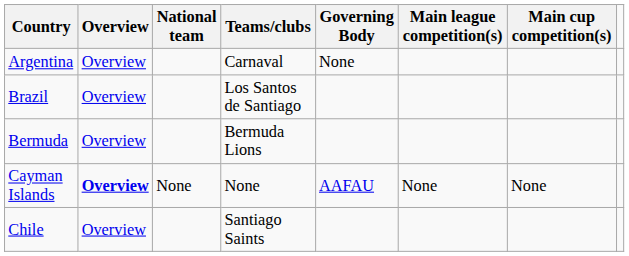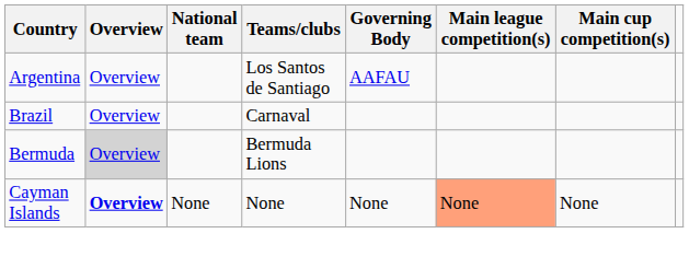 <table class="wikitable">
 <tr>
 <th>Country</th>
 <th>Overview</th>
 <th>National team</th>
 <th>Teams/clubs</th>
 <th>Governing Body</th>
 <th>Main league competition(s)</th>
 <th>Main cup competition(s)</th>
 </tr>
 <tr>
 <td> <a href='#'>Argentina</a></td>
 <td><a href='#'>Overview</a></td>
 <td></td>
-<td>Carnaval</td>
-<td>None</td>
+<td>Los Santos de Santiago</td>
+<td><a href='#'>AAFAU</a></td>
 <td></td>
 <td></td>
 <td></td>
 </tr>
 <tr>
 <td> <a href='#'>Brazil</a></td>
 <td><a href='#'>Overview</a></td>
 <td></td>
-<td>Los Santos de Santiago</td>
+<td>Carnaval</td>
 <td></td>
 <td></td>
 <td></td>
 <td></td>
 </tr>
 <tr>
 <td> <a href='#'>Bermuda</a></td>
-<td><a href='#'>Overview</a></td>
+<td style="background: lightgrey;"><a href='#'>Overview</a></td>
 <td></td>
 <td>Bermuda Lions</td>
 <td></td>
 <td></td>
 <td></td>
 <td></td>
 </tr>
 <tr>
 <td> <a href='#'>Cayman Islands</a></td>
 <td><strong><a href='#'>Overview</a></strong></td>
 <td>None</td>
 <td>None</td>
-<td><a href='#'>AAFAU</a></td>
 <td>None</td>
+<td style="background: lightsalmon;">None</td>
 <td>None</td>
 </tr>
-<tr>
-<td> <a href='#'>Chile</a></td>
-<td><a href='#'>Overview</a></td>
-<td></td>
-<td>Santiago Saints</td>
-<td></td>
-<td></td>
-<td></td>
-<td></td>
-</tr>
 </table>
